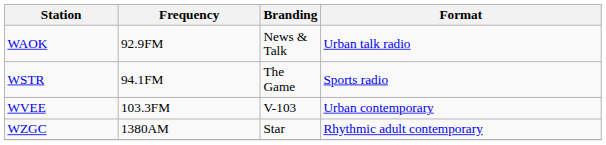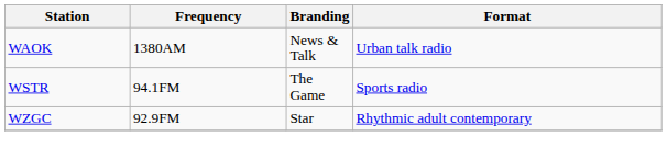 <table class="wikitable sortable" style="width:45em;">
 <tr>
 <th style="width:20%">Station</th>
 <th style="width:25%">Frequency</th>
 <th style="width:5%">Branding</th>
 <th style="width:50%">Format</th>
 </tr>
 <tr>
 <td><a href='#'>WAOK</a></td>
-<td>92.9FM</td>
+<td>1380AM</td>
 <td>News & Talk</td>
 <td><a href='#'>Urban talk radio</a></td>
 </tr>
 <tr>
 <td><a href='#'>WSTR</a></td>
 <td>94.1FM</td>
 <td>The Game</td>
 <td><a href='#'>Sports radio</a></td>
 </tr>
 <tr>
-<td><a href='#'>WVEE</a></td>
-<td>103.3FM</td>
-<td>V-103</td>
-<td><a href='#'>Urban contemporary</a></td>
-</tr>
-<tr>
 <td><a href='#'>WZGC</a></td>
-<td>1380AM</td>
+<td>92.9FM</td>
 <td>Star</td>
 <td><a href='#'>Rhythmic adult contemporary</a></td>
 </tr>
 <tr>
 </tr>
 </table>
